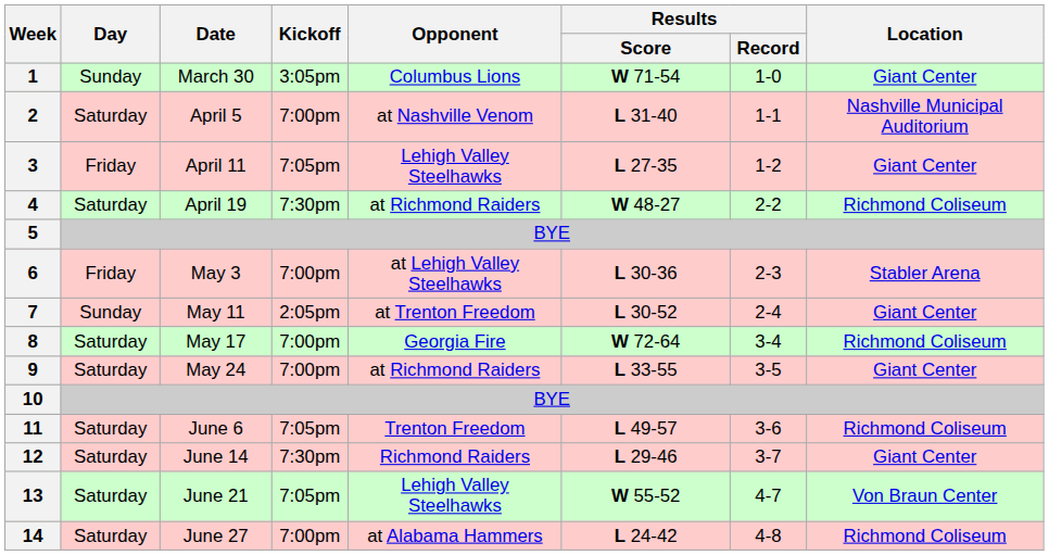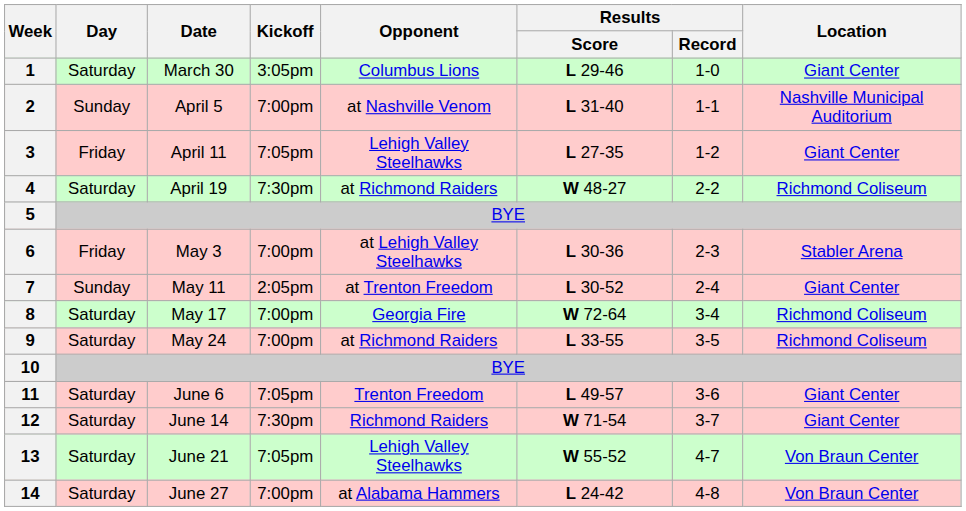 <table class="wikitable">
 <tr>
 <th rowspan="2" width="40">Week</th>
 <th rowspan="2" width="80">Day</th>
 <th rowspan="2" width="90">Date</th>
 <th rowspan="2" width="60">Kickoff</th>
 <th rowspan="2" width="180">Opponent</th>
 <th colspan="2" width="200">Results</th>
 <th rowspan="2" width="200">Location</th>
 </tr>
 <tr>
 <th width="140">Score</th>
 <th width="60">Record</th>
 </tr>
 <tr align="center" bgcolor="#CCFFCC">
 <th>1</th>
-<td>Sunday</td>
+<td>Saturday</td>
 <td>March 30</td>
 <td>3:05pm</td>
 <td><a href='#'>Columbus Lions</a></td>
-<td><strong>W</strong> 71-54</td>
+<td><strong>L</strong> 29-46</td>
 <td>1-0</td>
 <td><a href='#'>Giant Center</a></td>
 </tr>
 <tr align="center" bgcolor="#FFCCCC">
 <th>2</th>
-<td>Saturday</td>
+<td>Sunday</td>
 <td>April 5</td>
 <td>7:00pm</td>
 <td>at <a href='#'>Nashville Venom</a></td>
 <td><strong>L</strong> 31-40</td>
 <td>1-1</td>
 <td><a href='#'>Nashville Municipal Auditorium</a></td>
 </tr>
 <tr align="center" bgcolor="#FFCCCC">
 <th>3</th>
 <td>Friday</td>
 <td>April 11</td>
 <td>7:05pm</td>
 <td><a href='#'>Lehigh Valley Steelhawks</a></td>
 <td><strong>L</strong> 27-35</td>
 <td>1-2</td>
 <td><a href='#'>Giant Center</a></td>
 </tr>
 <tr align="center" bgcolor="#CCFFCC">
 <th>4</th>
 <td>Saturday</td>
 <td>April 19</td>
 <td>7:30pm</td>
 <td>at <a href='#'>Richmond Raiders</a></td>
 <td><strong>W</strong> 48-27</td>
 <td>2-2</td>
 <td><a href='#'>Richmond Coliseum</a></td>
 </tr>
 <tr align="center" bgcolor="#CCCCCC">
 <th>5</th>
 <td colSpan=7><a href='#'>BYE</a></td>
 </tr>
 <tr align="center" bgcolor="#FFCCCC">
 <th>6</th>
 <td>Friday</td>
 <td>May 3</td>
 <td>7:00pm</td>
 <td>at <a href='#'>Lehigh Valley Steelhawks</a></td>
 <td><strong>L</strong> 30-36</td>
 <td>2-3</td>
 <td><a href='#'>Stabler Arena</a></td>
 </tr>
 <tr align="center" bgcolor="#FFCCCC">
 <th>7</th>
 <td>Sunday</td>
 <td>May 11</td>
 <td>2:05pm</td>
 <td>at <a href='#'>Trenton Freedom</a></td>
 <td><strong>L</strong> 30-52</td>
 <td>2-4</td>
 <td><a href='#'>Giant Center</a></td>
 </tr>
 <tr align="center" bgcolor="#CCFFCC">
 <th>8</th>
 <td>Saturday</td>
 <td>May 17</td>
 <td>7:00pm</td>
 <td><a href='#'>Georgia Fire</a></td>
 <td><strong>W</strong> 72-64</td>
 <td>3-4</td>
 <td><a href='#'>Richmond Coliseum</a></td>
 </tr>
 <tr align="center" bgcolor="#FFCCCC">
 <th>9</th>
 <td>Saturday</td>
 <td>May 24</td>
 <td>7:00pm</td>
 <td>at <a href='#'>Richmond Raiders</a></td>
 <td><strong>L</strong> 33-55</td>
 <td>3-5</td>
-<td><a href='#'>Giant Center</a></td>
+<td><a href='#'>Richmond Coliseum</a></td>
 </tr>
 <tr align="center" bgcolor="#CCCCCC">
 <th>10</th>
 <td colSpan=7><a href='#'>BYE</a></td>
 </tr>
 <tr align="center" bgcolor="#FFCCCC">
 <th>11</th>
 <td>Saturday</td>
 <td>June 6</td>
 <td>7:05pm</td>
 <td><a href='#'>Trenton Freedom</a></td>
 <td><strong>L</strong> 49-57</td>
 <td>3-6</td>
-<td><a href='#'>Richmond Coliseum</a></td>
+<td><a href='#'>Giant Center</a></td>
 </tr>
 <tr align="center" bgcolor="#FFCCCC">
 <th>12</th>
 <td>Saturday</td>
 <td>June 14</td>
 <td>7:30pm</td>
 <td><a href='#'>Richmond Raiders</a></td>
-<td><strong>L</strong> 29-46</td>
+<td><strong>W</strong> 71-54</td>
 <td>3-7</td>
 <td><a href='#'>Giant Center</a></td>
 </tr>
 <tr align="center" bgcolor="#CCFFCC">
 <th>13</th>
 <td>Saturday</td>
 <td>June 21</td>
 <td>7:05pm</td>
 <td><a href='#'>Lehigh Valley Steelhawks</a></td>
 <td><strong>W</strong> 55-52</td>
 <td>4-7</td>
 <td><a href='#'>Von Braun Center</a></td>
 </tr>
 <tr align="center" bgcolor="#FFCCCC">
 <th>14</th>
 <td>Saturday</td>
 <td>June 27</td>
 <td>7:00pm</td>
 <td>at <a href='#'>Alabama Hammers</a></td>
 <td><strong>L</strong> 24-42</td>
 <td>4-8</td>
-<td><a href='#'>Richmond Coliseum</a></td>
+<td><a href='#'>Von Braun Center</a></td>
 </tr>
 </table>
